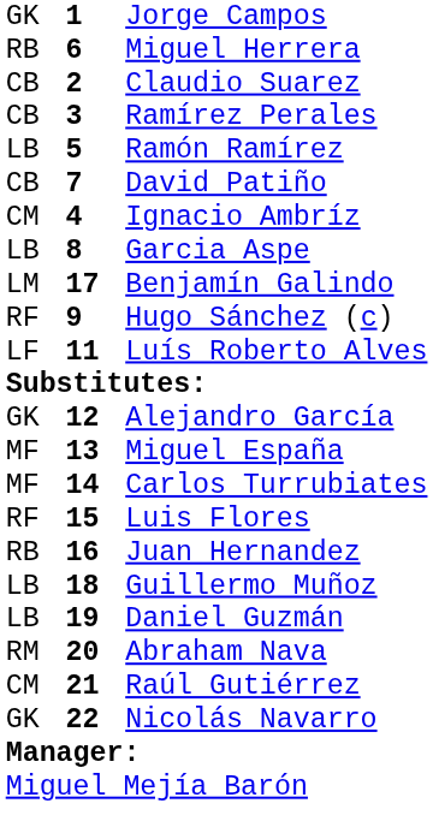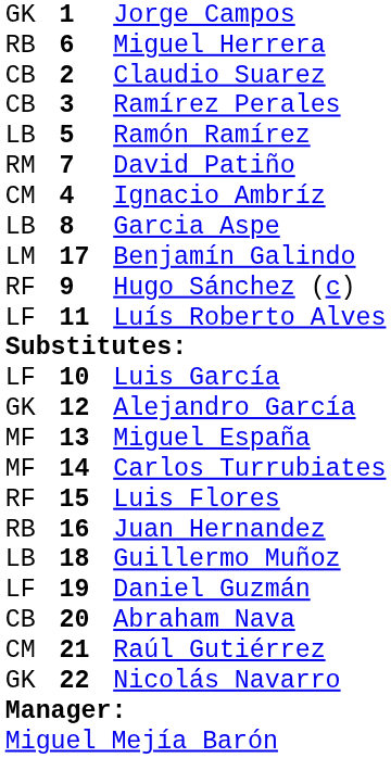 <table style="font-size: 90%" cellspacing="0" cellpadding="0" align=center>
 <tr>
 <th width="25"></th>
 <th width="25"></th>
 </tr>
 <tr>
 <td>GK</td>
 <td><strong>1</strong></td>
 <td><a href='#'>Jorge Campos</a></td>
 </tr>
 <tr>
 <td>RB</td>
 <td><strong>6</strong></td>
 <td><a href='#'>Miguel Herrera</a></td>
 <td></td>
 <td></td>
 </tr>
 <tr>
 <td>CB</td>
 <td><strong>2</strong></td>
 <td><a href='#'>Claudio Suarez</a></td>
 <td></td>
 </tr>
 <tr>
 <td>CB</td>
 <td><strong>3</strong></td>
 <td><a href='#'>Ramírez Perales</a></td>
 </tr>
 <tr>
 <td>LB</td>
 <td><strong>5</strong></td>
 <td><a href='#'>Ramón Ramírez</a></td>
 </tr>
 <tr>
-<td>CB</td>
+<td>RM</td>
 <td><strong>7</strong></td>
 <td><a href='#'>David Patiño</a></td>
 <td></td>
 <td></td>
 </tr>
 <tr>
 <td>CM</td>
 <td><strong>4</strong></td>
 <td><a href='#'>Ignacio Ambríz</a></td>
 </tr>
 <tr>
 <td>LB</td>
 <td><strong>8</strong></td>
 <td><a href='#'>Garcia Aspe</a></td>
 <td></td>
 </tr>
 <tr>
 <td>LM</td>
 <td><strong>17</strong></td>
 <td><a href='#'>Benjamín Galindo</a></td>
 </tr>
 <tr>
 <td>RF</td>
 <td><strong>9</strong></td>
 <td><a href='#'>Hugo Sánchez</a> (<a href='#'>c</a>)</td>
 <td></td>
 </tr>
 <tr>
 <td>LF</td>
 <td><strong>11</strong></td>
 <td><a href='#'>Luís Roberto Alves</a></td>
 </tr>
 <tr>
 <td colspan=3><strong>Substitutes:</strong></td>
 </tr>
 <tr>
+<td>LF</td>
+<td><strong>10</strong></td>
+<td><a href='#'>Luis García</a></td>
+<td></td>
+<td></td>
+</tr>
+<tr>
 <td>GK</td>
 <td><strong>12</strong></td>
 <td><a href='#'>Alejandro García</a></td>
 </tr>
 <tr>
 <td>MF</td>
 <td><strong>13</strong></td>
 <td><a href='#'>Miguel España</a></td>
 </tr>
 <tr>
 <td>MF</td>
 <td><strong>14</strong></td>
 <td><a href='#'>Carlos Turrubiates</a></td>
 </tr>
 <tr>
 <td>RF</td>
 <td><strong>15</strong></td>
 <td><a href='#'>Luis Flores</a></td>
 <td></td>
 <td></td>
 </tr>
 <tr>
 <td>RB</td>
 <td><strong>16</strong></td>
 <td><a href='#'>Juan Hernandez</a></td>
 <td></td>
 <td></td>
 </tr>
 <tr>
 <td>LB</td>
 <td><strong>18</strong></td>
 <td><a href='#'>Guillermo Muñoz</a></td>
 </tr>
 <tr>
-<td>LB</td>
+<td>LF</td>
 <td><strong>19</strong></td>
 <td><a href='#'>Daniel Guzmán</a></td>
 </tr>
 <tr>
-<td>RM</td>
+<td>CB</td>
 <td><strong>20</strong></td>
 <td><a href='#'>Abraham Nava</a></td>
 </tr>
 <tr>
 <td>CM</td>
 <td><strong>21</strong></td>
 <td><a href='#'>Raúl Gutiérrez</a></td>
 </tr>
 <tr>
 <td>GK</td>
 <td><strong>22</strong></td>
 <td><a href='#'>Nicolás Navarro</a></td>
 </tr>
 <tr>
 <td colspan=3><strong>Manager:</strong></td>
 </tr>
 <tr>
 <td colspan=3> <a href='#'>Miguel Mejía Barón</a></td>
 </tr>
 </table>
